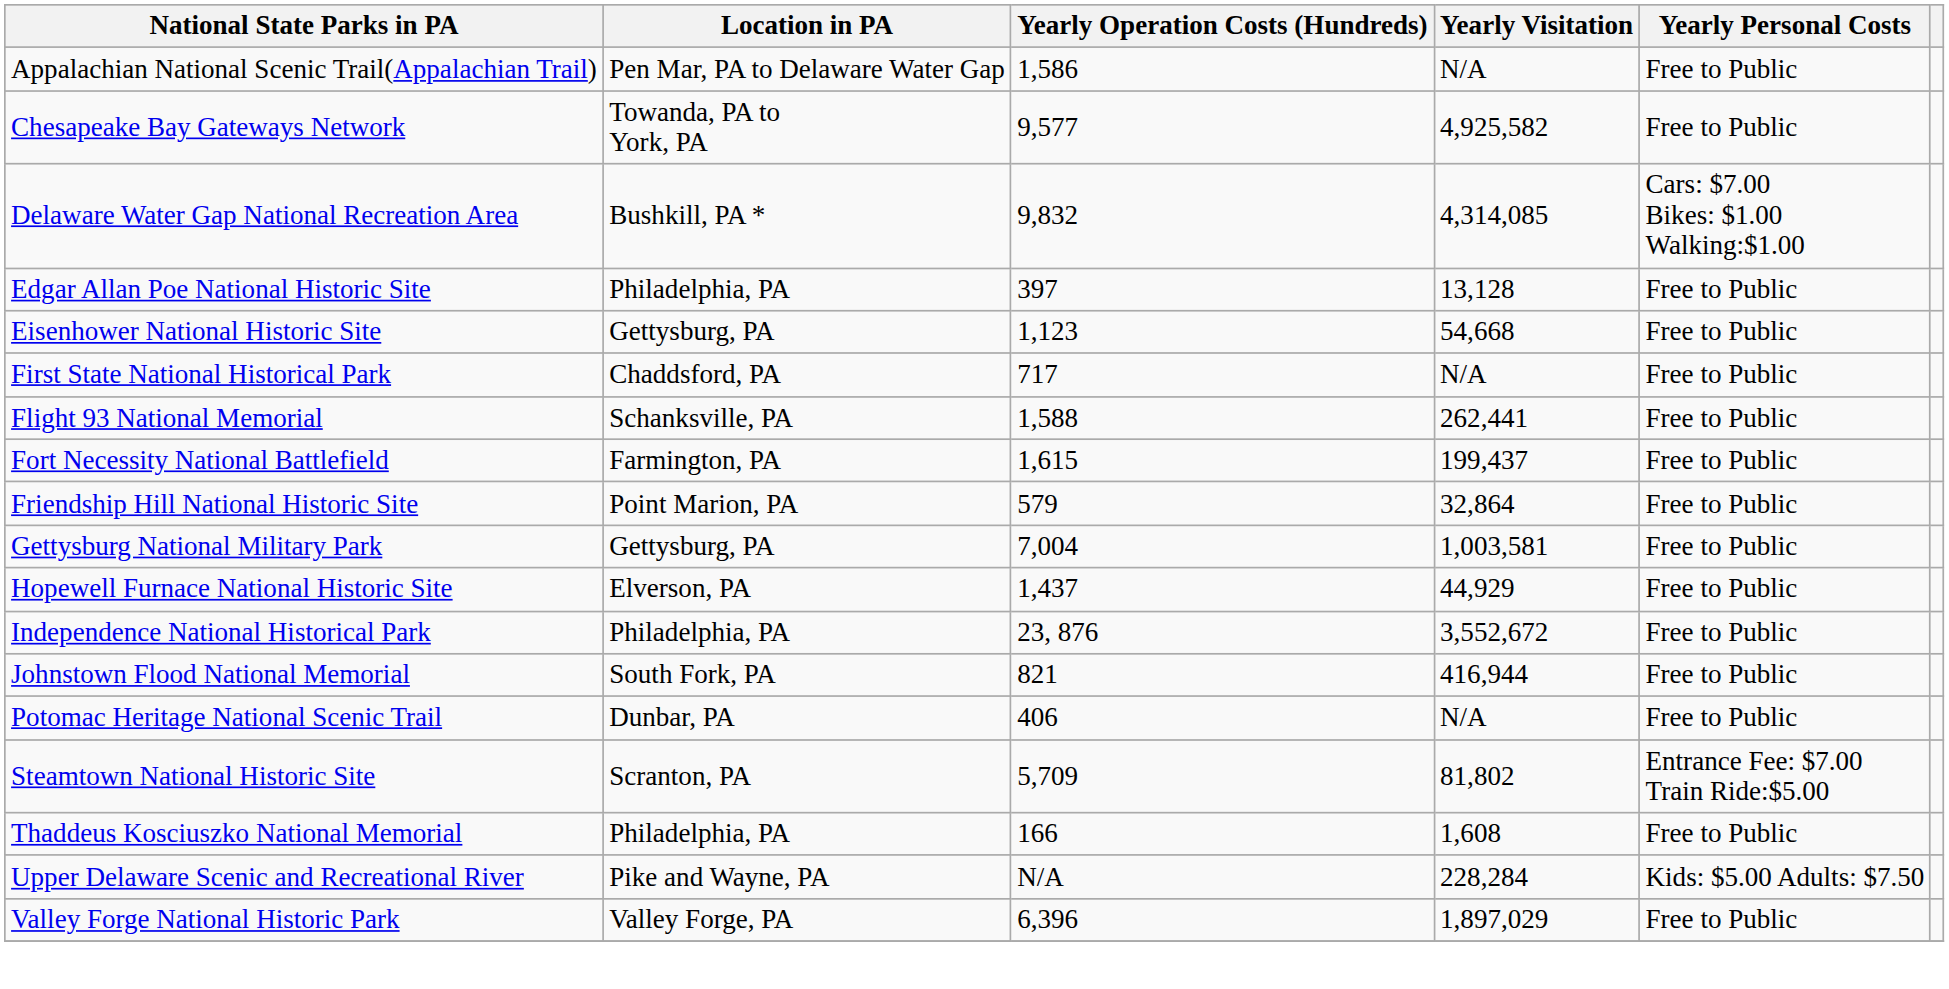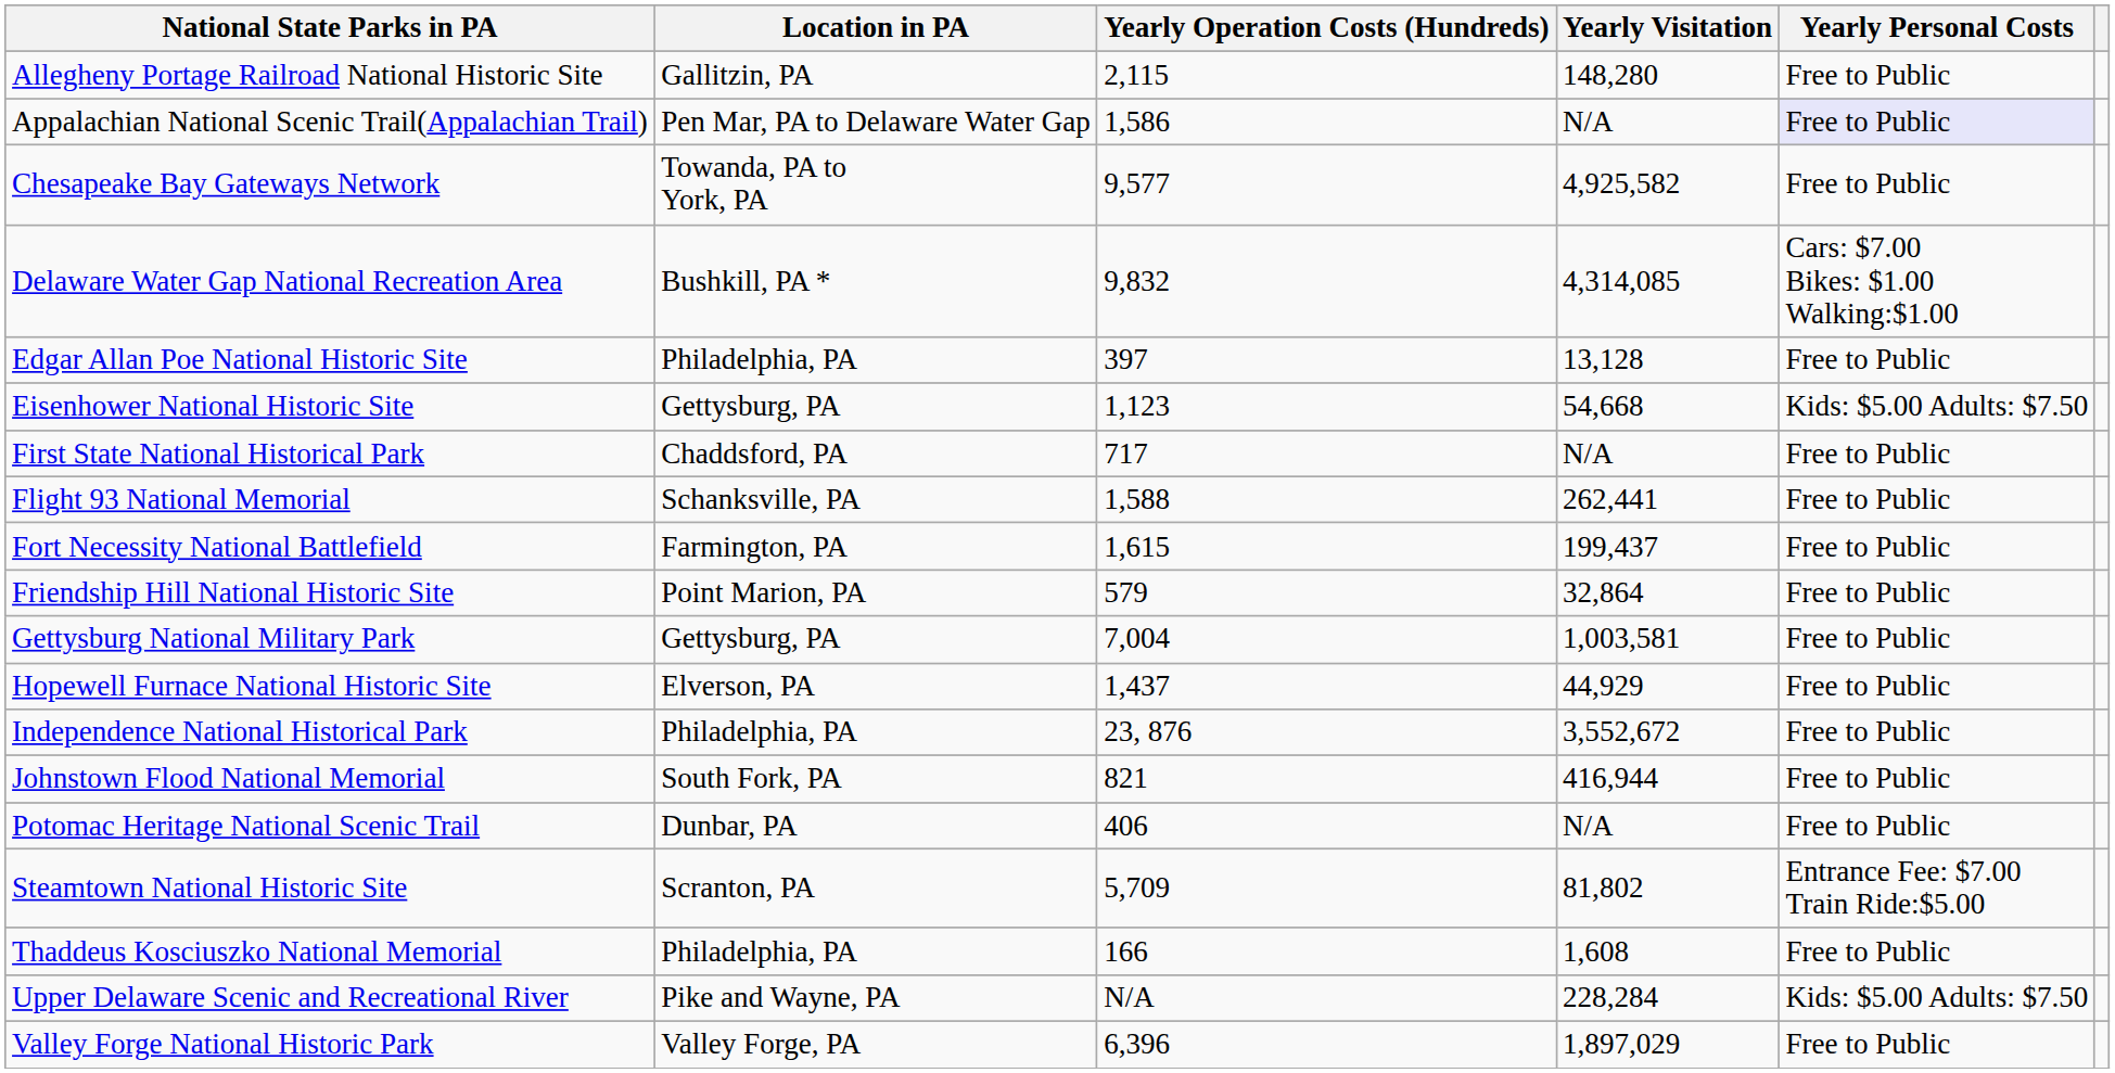 <table class="wikitable">
 <tr>
 <th>National State Parks in PA</th>
 <th>Location in PA</th>
 <th>Yearly Operation Costs (Hundreds)</th>
 <th>Yearly Visitation</th>
 <th>Yearly Personal Costs</th>
 <th></th>
 </tr>
 <tr>
+<td><a href='#'>Allegheny Portage Railroad</a> National Historic Site</td>
+<td>Gallitzin, PA</td>
+<td>2,115</td>
+<td>148,280</td>
+<td>Free to Public</td>
+<td></td>
+</tr>
+<tr>
 <td>Appalachian National Scenic Trail(<a href='#'>Appalachian Trail</a>)</td>
 <td>Pen Mar, PA to Delaware Water Gap</td>
 <td>1,586</td>
 <td>N/A</td>
-<td>Free to Public</td>
+<td style="background: lavender;">Free to Public</td>
 <td></td>
 </tr>
 <tr>
 <td><a href='#'>Chesapeake Bay Gateways Network</a></td>
 <td>Towanda, PA to<br>York, PA</td>
 <td>9,577</td>
 <td>4,925,582</td>
 <td>Free to Public</td>
 <td></td>
 </tr>
 <tr>
 <td><a href='#'>Delaware Water Gap National Recreation Area</a></td>
 <td>Bushkill, PA *</td>
 <td>9,832</td>
 <td>4,314,085</td>
 <td>Cars: $7.00<br>Bikes: $1.00<br>Walking:$1.00</td>
 <td></td>
 </tr>
 <tr>
 <td><a href='#'>Edgar Allan Poe National Historic Site</a></td>
 <td>Philadelphia, PA</td>
 <td>397</td>
 <td>13,128</td>
 <td>Free to Public</td>
 <td></td>
 </tr>
 <tr>
 <td><a href='#'>Eisenhower National Historic Site</a></td>
 <td>Gettysburg, PA</td>
 <td>1,123</td>
 <td>54,668</td>
-<td>Free to Public</td>
+<td>Kids: $5.00 Adults: $7.50</td>
 <td></td>
 </tr>
 <tr>
 <td><a href='#'>First State National Historical Park</a></td>
 <td>Chaddsford, PA</td>
 <td>717</td>
 <td>N/A</td>
 <td>Free to Public</td>
 <td></td>
 </tr>
 <tr>
 <td><a href='#'>Flight 93 National Memorial</a></td>
 <td>Schanksville, PA</td>
 <td>1,588</td>
 <td>262,441</td>
 <td>Free to Public</td>
 <td></td>
 </tr>
 <tr>
 <td><a href='#'>Fort Necessity National Battlefield</a></td>
 <td>Farmington, PA</td>
 <td>1,615</td>
 <td>199,437</td>
 <td>Free to Public</td>
 <td></td>
 </tr>
 <tr>
 <td><a href='#'>Friendship Hill National Historic Site</a></td>
 <td>Point Marion, PA</td>
 <td>579</td>
 <td>32,864</td>
 <td>Free to Public</td>
 <td></td>
 </tr>
 <tr>
 <td><a href='#'>Gettysburg National Military Park</a></td>
 <td>Gettysburg, PA</td>
 <td>7,004</td>
 <td>1,003,581</td>
 <td>Free to Public</td>
 <td></td>
 </tr>
 <tr>
 <td><a href='#'>Hopewell Furnace National Historic Site</a></td>
 <td>Elverson, PA</td>
 <td>1,437</td>
 <td>44,929</td>
 <td>Free to Public</td>
 <td></td>
 </tr>
 <tr>
 <td><a href='#'>Independence National Historical Park</a></td>
 <td>Philadelphia, PA</td>
 <td>23, 876</td>
 <td>3,552,672</td>
 <td>Free to Public</td>
 <td></td>
 </tr>
 <tr>
 <td><a href='#'>Johnstown Flood National Memorial</a></td>
 <td>South Fork, PA</td>
 <td>821</td>
 <td>416,944</td>
 <td>Free to Public</td>
 <td></td>
 </tr>
 <tr>
 <td><a href='#'>Potomac Heritage National Scenic Trail</a></td>
 <td>Dunbar, PA</td>
 <td>406</td>
 <td>N/A</td>
 <td>Free to Public</td>
 <td></td>
 </tr>
 <tr>
 <td><a href='#'>Steamtown National Historic Site</a></td>
 <td>Scranton, PA</td>
 <td>5,709</td>
 <td>81,802</td>
 <td>Entrance Fee: $7.00<br>Train Ride:$5.00</td>
 <td></td>
 </tr>
 <tr>
 <td><a href='#'>Thaddeus Kosciuszko National Memorial</a></td>
 <td>Philadelphia, PA</td>
 <td>166</td>
 <td>1,608</td>
 <td>Free to Public</td>
 <td></td>
 </tr>
 <tr>
 <td><a href='#'>Upper Delaware Scenic and Recreational River</a></td>
 <td>Pike and Wayne, PA</td>
 <td>N/A</td>
 <td>228,284</td>
 <td>Kids: $5.00 Adults: $7.50</td>
 <td></td>
 </tr>
 <tr>
 <td><a href='#'>Valley Forge National Historic Park</a></td>
 <td>Valley Forge, PA</td>
 <td>6,396</td>
 <td>1,897,029</td>
 <td>Free to Public</td>
 <td></td>
 </tr>
 <tr>
 </tr>
 </table>
